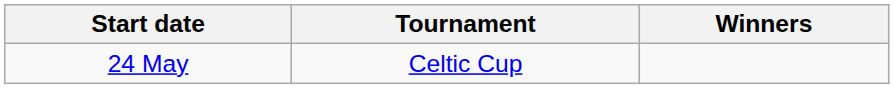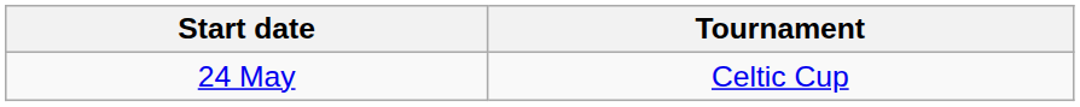 <table class="wikitable unsortable" width=65%: style="white-space:nowrap; text-align:center;">
 <tr>
 <th>Start date</th>
 <th>Tournament</th>
-<th>Winners</th>
 </tr>
 <tr>
 <td><a href='#'>24 May</a></td>
 <td><a href='#'>Celtic Cup</a></td>
-<td></td>
 </tr>
 </table>
